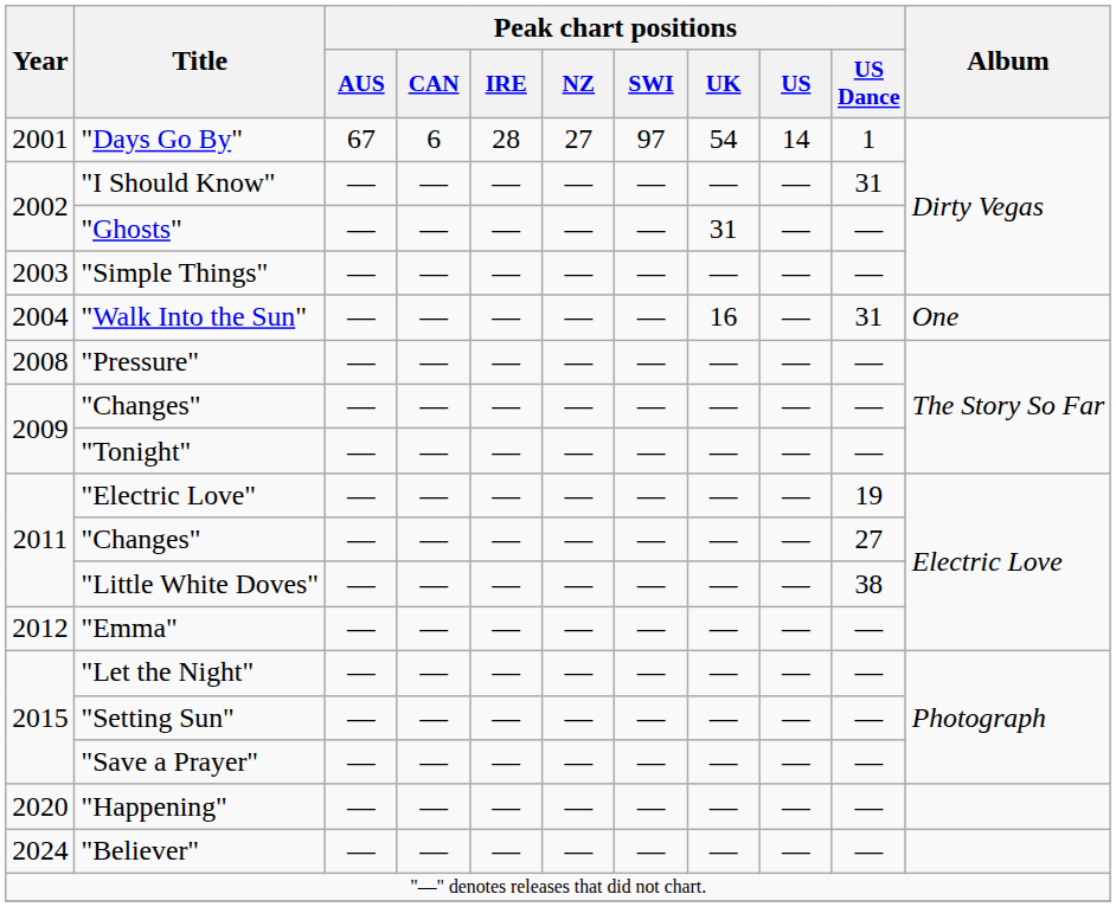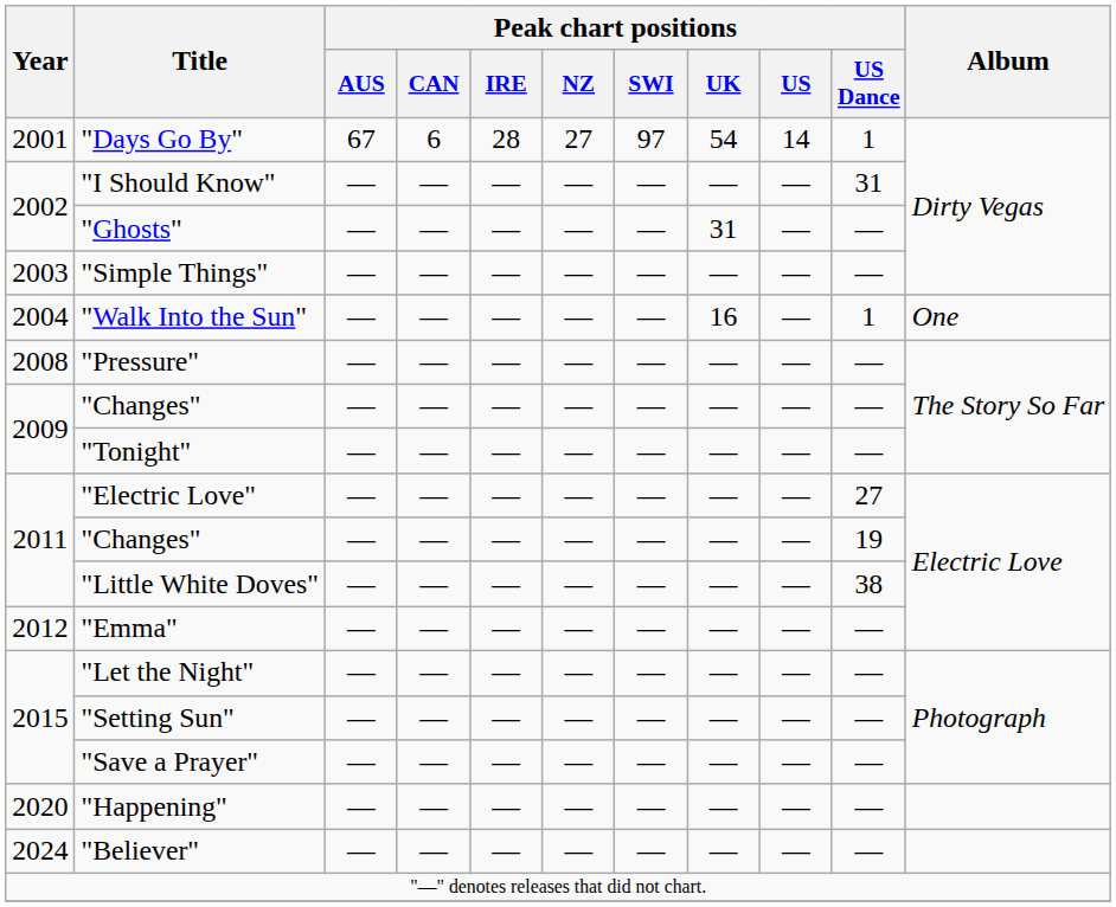 <table class="wikitable plainrowheaders" style="text-align:center;">
 <tr>
 <th rowspan="2">Year</th>
 <th rowspan="2">Title</th>
 <th colspan="8">Peak chart positions</th>
 <th rowspan="2">Album</th>
 </tr>
 <tr style="font-size:smaller;">
 <th width="35"><a href='#'>AUS</a><br></th>
 <th width="35"><a href='#'>CAN</a><br></th>
 <th width="35"><a href='#'>IRE</a><br></th>
 <th width="35"><a href='#'>NZ</a><br></th>
 <th width="35"><a href='#'>SWI</a><br></th>
 <th width="35"><a href='#'>UK</a><br></th>
 <th width="35"><a href='#'>US</a><br></th>
 <th width="35"><a href='#'>US<br>Dance</a><br></th>
 </tr>
 <tr>
 <td>2001</td>
 <td align="left">"<a href='#'>Days Go By</a>"</td>
 <td>67</td>
 <td>6</td>
 <td>28</td>
 <td>27</td>
 <td>97</td>
 <td>54</td>
 <td>14</td>
 <td>1</td>
 <td align="left" rowspan="4"><em> Dirty Vegas </em></td>
 </tr>
 <tr>
 <td rowspan=2>2002</td>
 <td align="left">"I Should Know"</td>
 <td>—</td>
 <td>—</td>
 <td>—</td>
 <td>—</td>
 <td>—</td>
 <td>—</td>
 <td>—</td>
 <td>31</td>
 </tr>
 <tr>
 <td align="left">"<a href='#'>Ghosts</a>"</td>
 <td>—</td>
 <td>—</td>
 <td>—</td>
 <td>—</td>
 <td>—</td>
 <td>31</td>
 <td>—</td>
 <td>—</td>
 </tr>
 <tr>
 <td>2003</td>
 <td align="left">"Simple Things"</td>
 <td>—</td>
 <td>—</td>
 <td>—</td>
 <td>—</td>
 <td>—</td>
 <td>—</td>
 <td>—</td>
 <td>—</td>
 </tr>
 <tr>
 <td>2004</td>
 <td align="left">"<a href='#'>Walk Into the Sun</a>"</td>
 <td>—</td>
 <td>—</td>
 <td>—</td>
 <td>—</td>
 <td>—</td>
 <td>16</td>
 <td>—</td>
-<td>31</td>
+<td>1</td>
 <td align="left" rowspan="1"><em> One </em></td>
 </tr>
 <tr>
 <td>2008</td>
 <td align="left">"Pressure"</td>
 <td>—</td>
 <td>—</td>
 <td>—</td>
 <td>—</td>
 <td>—</td>
 <td>—</td>
 <td>—</td>
 <td>—</td>
 <td align="left" rowspan="3"><em> The Story So Far </em></td>
 </tr>
 <tr>
 <td rowspan=2>2009</td>
 <td align="left">"Changes"</td>
 <td>—</td>
 <td>—</td>
 <td>—</td>
 <td>—</td>
 <td>—</td>
 <td>—</td>
 <td>—</td>
 <td>—</td>
 </tr>
 <tr>
 <td align="left">"Tonight"</td>
 <td>—</td>
 <td>—</td>
 <td>—</td>
 <td>—</td>
 <td>—</td>
 <td>—</td>
 <td>—</td>
 <td>—</td>
 </tr>
 <tr>
 <td rowspan=3>2011</td>
 <td align="left">"Electric Love"</td>
 <td>—</td>
 <td>—</td>
 <td>—</td>
 <td>—</td>
 <td>—</td>
 <td>—</td>
 <td>—</td>
-<td>19</td>
+<td>27</td>
 <td align="left" rowspan="4"><em> Electric Love </em></td>
 </tr>
 <tr>
 <td align="left">"Changes"</td>
 <td>—</td>
 <td>—</td>
 <td>—</td>
 <td>—</td>
 <td>—</td>
 <td>—</td>
 <td>—</td>
-<td>27</td>
+<td>19</td>
 </tr>
 <tr>
 <td align="left">"Little White Doves"</td>
 <td>—</td>
 <td>—</td>
 <td>—</td>
 <td>—</td>
 <td>—</td>
 <td>—</td>
 <td>—</td>
 <td>38</td>
 </tr>
 <tr>
 <td>2012</td>
 <td align="left">"Emma"</td>
 <td>—</td>
 <td>—</td>
 <td>—</td>
 <td>—</td>
 <td>—</td>
 <td>—</td>
 <td>—</td>
 <td>—</td>
 </tr>
 <tr>
 <td rowspan=3>2015</td>
 <td align="left">"Let the Night"</td>
 <td>—</td>
 <td>—</td>
 <td>—</td>
 <td>—</td>
 <td>—</td>
 <td>—</td>
 <td>—</td>
 <td>—</td>
 <td align="left" rowspan="3"><em>Photograph</em></td>
 </tr>
 <tr>
 <td align="left">"Setting Sun"</td>
 <td>—</td>
 <td>—</td>
 <td>—</td>
 <td>—</td>
 <td>—</td>
 <td>—</td>
 <td>—</td>
 <td>—</td>
 </tr>
 <tr>
 <td align="left">"Save a Prayer"</td>
 <td>—</td>
 <td>—</td>
 <td>—</td>
 <td>—</td>
 <td>—</td>
 <td>—</td>
 <td>—</td>
 <td>—</td>
 </tr>
 <tr>
 <td>2020</td>
 <td align="left">"Happening"</td>
 <td>—</td>
 <td>—</td>
 <td>—</td>
 <td>—</td>
 <td>—</td>
 <td>—</td>
 <td>—</td>
 <td>—</td>
 <td></td>
 </tr>
 <tr>
 <td>2024</td>
 <td align="left">"Believer"</td>
 <td>—</td>
 <td>—</td>
 <td>—</td>
 <td>—</td>
 <td>—</td>
 <td>—</td>
 <td>—</td>
 <td>—</td>
 <td></td>
 </tr>
 <tr>
 <td colspan="15" style="font-size:8pt">"—" denotes releases that did not chart.</td>
 </tr>
 <tr>
 </tr>
 </table>
